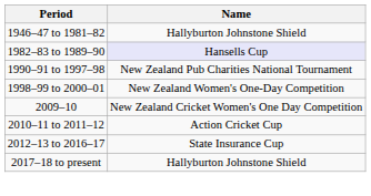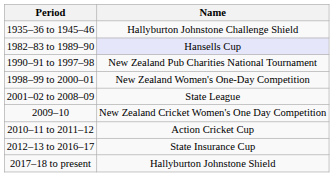 <table class="wikitable" style="text-align:center">
 <tr>
 <th>Period</th>
 <th>Name</th>
 </tr>
 <tr>
-<td>1946–47 to 1981–82</td>
-<td>Hallyburton Johnstone Shield</td>
+<td>1935–36 to 1945–46</td>
+<td>Hallyburton Johnstone Challenge Shield</td>
 </tr>
 <tr>
 <td>1982–83 to 1989–90</td>
 <td style="background: lavender;">Hansells Cup</td>
 </tr>
 <tr>
 <td>1990–91 to 1997–98</td>
 <td>New Zealand Pub Charities National Tournament</td>
 </tr>
 <tr>
 <td>1998–99 to 2000–01</td>
 <td>New Zealand Women's One-Day Competition</td>
+</tr>
+<tr>
+<td>2001–02 to 2008–09</td>
+<td>State League</td>
 </tr>
 <tr>
 <td>2009–10</td>
 <td>New Zealand Cricket Women's One Day Competition</td>
 </tr>
 <tr>
 <td>2010–11 to 2011–12</td>
 <td>Action Cricket Cup</td>
 </tr>
 <tr>
 <td>2012–13 to 2016–17</td>
 <td>State Insurance Cup</td>
 </tr>
 <tr>
 <td>2017–18 to present</td>
 <td>Hallyburton Johnstone Shield</td>
 </tr>
 </table>
